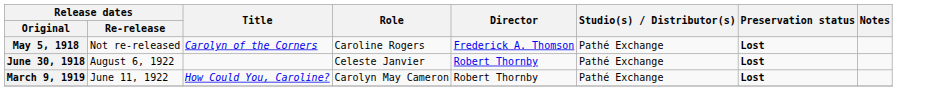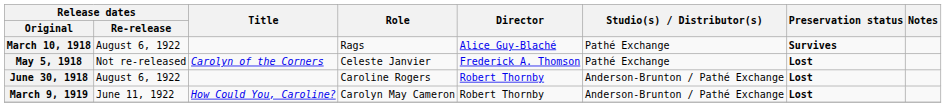 <table class="wikitable plainrowheaders sortable">
 <tr>
 <th scope="col" colspan="2" class="unsortable">Release dates</th>
 <th scope="col" rowspan="2">Title</th>
 <th scope="col" rowspan="2">Role</th>
 <th scope="col" rowspan="2">Director</th>
 <th scope="col" rowspan="2">Studio(s) / Distributor(s)</th>
 <th scope="col" rowspan="2">Preservation status</th>
 <th scope="col" rowspan="2" class="unsortable">Notes</th>
 </tr>
 <tr>
 <th scope="col">Original</th>
 <th>Re-release</th>
 </tr>
 <tr>
+<th scope="row">March 10, 1918</th>
+<td>August 6, 1922</td>
+<td><em></em></td>
+<td>Rags</td>
+<td><a href='#'>Alice Guy-Blaché</a></td>
+<td>Pathé Exchange</td>
+<td><strong>Survives</strong></td>
+<td></td>
+</tr>
+<tr>
 <th scope="row">May 5, 1918</th>
 <td scope="row">Not re-released</td>
 <td><em><a href='#'>Carolyn of the Corners</a></em></td>
-<td>Caroline Rogers</td>
+<td>Celeste Janvier</td>
 <td><a href='#'>Frederick A. Thomson</a></td>
 <td>Pathé Exchange</td>
 <td><strong>Lost</strong></td>
 <td></td>
 </tr>
 <tr>
 <th scope="row">June 30, 1918</th>
 <td>August 6, 1922</td>
 <td><em></em></td>
-<td>Celeste Janvier</td>
+<td>Caroline Rogers</td>
 <td><a href='#'>Robert Thornby</a></td>
-<td>Pathé Exchange</td>
+<td>Anderson-Brunton / Pathé Exchange</td>
 <td><strong>Lost</strong></td>
 <td></td>
 </tr>
 <tr>
 <th scope="row">March 9, 1919</th>
 <td>June 11, 1922</td>
 <td><em><a href='#'>How Could You, Caroline?</a></em></td>
 <td>Carolyn May Cameron</td>
 <td>Robert Thornby</td>
-<td>Pathé Exchange</td>
+<td>Anderson-Brunton / Pathé Exchange</td>
 <td><strong>Lost</strong></td>
 <td></td>
 </tr>
 <tr>
 </tr>
 </table>
